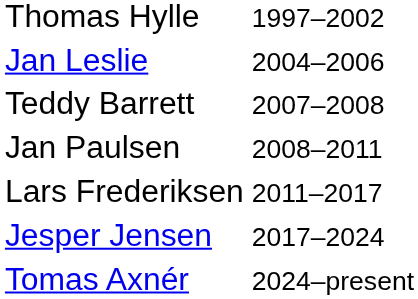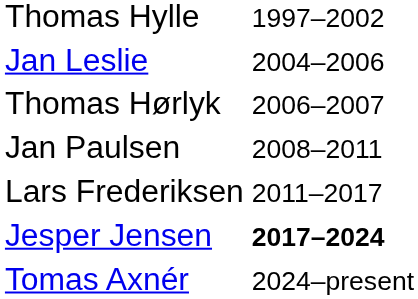 <table>
 <tr>
 <td></td>
 <td>Thomas Hylle</td>
 <td><small>1997–2002</small></td>
 </tr>
 <tr>
 <td></td>
 <td><a href='#'>Jan Leslie</a></td>
 <td><small>2004–2006</small></td>
 </tr>
 <tr>
 <td></td>
-<td>Teddy Barrett</td>
-<td><small>2007–2008</small></td>
+<td>Thomas Hørlyk</td>
+<td><small>2006–2007</small></td>
 </tr>
 <tr>
 <td></td>
 <td>Jan Paulsen</td>
 <td><small>2008–2011</small></td>
 </tr>
 <tr>
 <td></td>
 <td>Lars Frederiksen</td>
 <td><small>2011–2017</small></td>
 </tr>
 <tr>
 <td></td>
 <td><a href='#'>Jesper Jensen</a></td>
-<td><small>2017–2024</small></td>
+<td><strong><small>2017–2024</small></strong></td>
 </tr>
 <tr>
 <td></td>
 <td><a href='#'>Tomas Axnér</a></td>
 <td><small>2024–present</small></td>
 </tr>
 </table>
